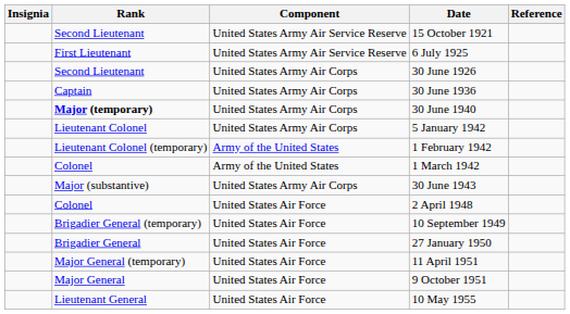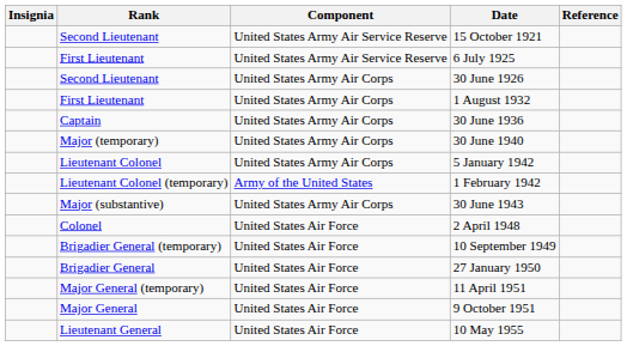 <table class="wikitable">
 <tr>
 <th>Insignia</th>
 <th>Rank</th>
 <th>Component</th>
 <th>Date</th>
 <th>Reference</th>
 </tr>
 <tr>
 <td></td>
 <td><a href='#'>Second Lieutenant</a></td>
 <td>United States Army Air Service Reserve</td>
 <td>15 October 1921</td>
 <td></td>
 </tr>
 <tr>
 <td></td>
 <td><a href='#'>First Lieutenant</a></td>
 <td>United States Army Air Service Reserve</td>
 <td>6 July 1925</td>
 <td></td>
 </tr>
 <tr>
 <td></td>
 <td><a href='#'>Second Lieutenant</a></td>
 <td>United States Army Air Corps</td>
 <td>30 June 1926</td>
 <td></td>
 </tr>
 <tr>
 <td></td>
+<td><a href='#'>First Lieutenant</a></td>
+<td>United States Army Air Corps</td>
+<td>1 August 1932</td>
+<td></td>
+</tr>
+<tr>
+<td></td>
 <td><a href='#'>Captain</a></td>
 <td>United States Army Air Corps</td>
 <td>30 June 1936</td>
 <td></td>
 </tr>
 <tr>
 <td></td>
-<td><strong><a href='#'>Major</a> (temporary)</strong></td>
+<td><a href='#'>Major</a> (temporary)</td>
 <td>United States Army Air Corps</td>
 <td>30 June 1940</td>
 <td></td>
 </tr>
 <tr>
 <td></td>
 <td><a href='#'>Lieutenant Colonel</a></td>
 <td>United States Army Air Corps</td>
 <td>5 January 1942</td>
 <td></td>
 </tr>
 <tr>
 <td></td>
 <td><a href='#'>Lieutenant Colonel</a> (temporary)</td>
 <td><a href='#'>Army of the United States</a></td>
 <td>1 February 1942</td>
-<td></td>
-</tr>
-<tr>
-<td></td>
-<td><a href='#'>Colonel</a></td>
-<td>Army of the United States</td>
-<td>1 March 1942</td>
 <td></td>
 </tr>
 <tr>
 <td></td>
 <td><a href='#'>Major</a> (substantive)</td>
 <td>United States Army Air Corps</td>
 <td>30 June 1943</td>
 <td></td>
 </tr>
 <tr>
 <td></td>
 <td><a href='#'>Colonel</a></td>
 <td>United States Air Force</td>
 <td>2 April 1948</td>
 <td></td>
 </tr>
 <tr>
 <td></td>
 <td><a href='#'>Brigadier General</a> (temporary)</td>
 <td>United States Air Force</td>
 <td>10 September 1949</td>
 <td></td>
 </tr>
 <tr>
 <td></td>
 <td><a href='#'>Brigadier General</a></td>
 <td>United States Air Force</td>
 <td>27 January 1950</td>
 <td></td>
 </tr>
 <tr>
 <td></td>
 <td><a href='#'>Major General</a> (temporary)</td>
 <td>United States Air Force</td>
 <td>11 April 1951</td>
 <td></td>
 </tr>
 <tr>
 <td></td>
 <td><a href='#'>Major General</a></td>
 <td>United States Air Force</td>
 <td>9 October 1951</td>
 <td></td>
 </tr>
 <tr>
 <td></td>
 <td><a href='#'>Lieutenant General</a></td>
 <td>United States Air Force</td>
 <td>10 May 1955</td>
 <td></td>
 </tr>
 </table>
